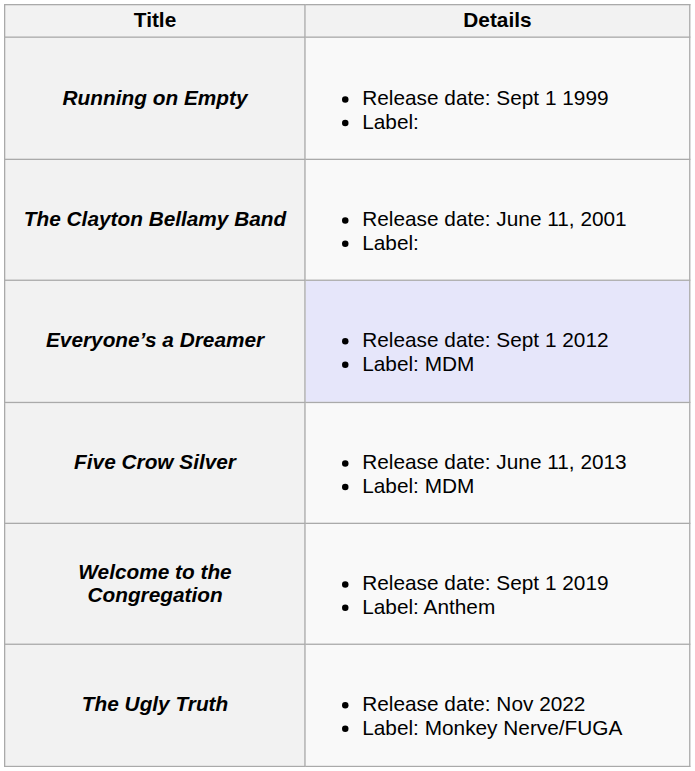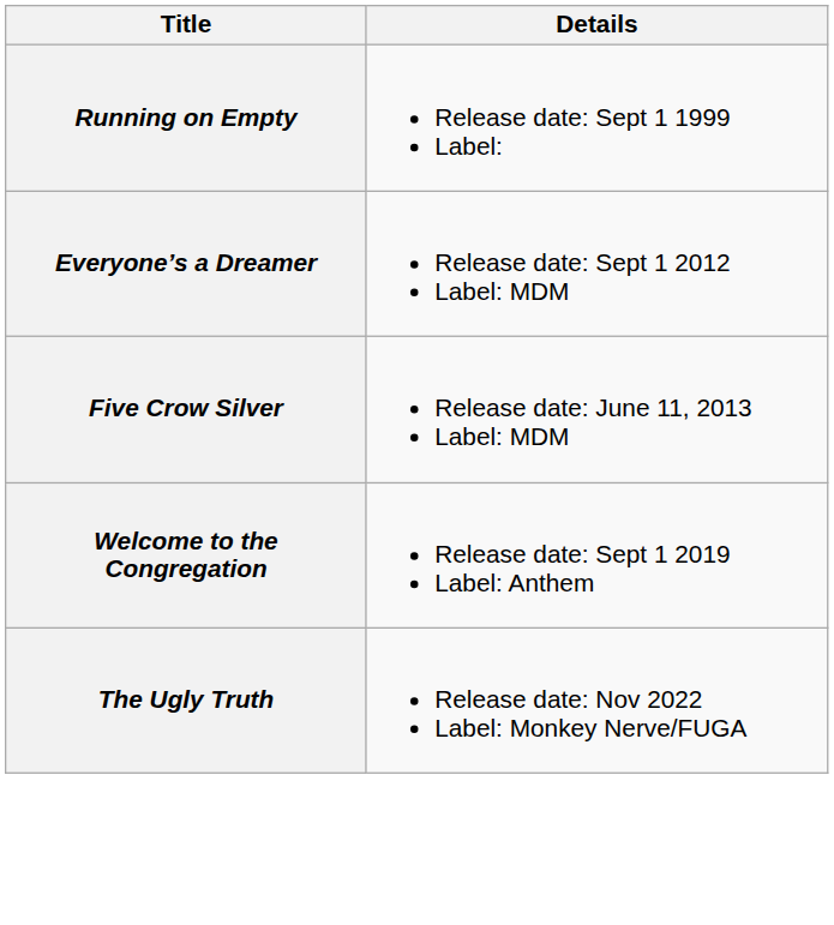 <table class="wikitable plainrowheaders">
 <tr>
 <th style="width:14em;">Title</th>
 <th style="width:18em;">Details</th>
 </tr>
 <tr>
 <th scope="row"><em>Running on Empty</em></th>
 <td><br><ul><li>Release date: Sept 1 1999</li><li>Label:</li></ul></td>
 </tr>
 <tr>
-<th scope="row"><em>The Clayton Bellamy Band</em></th>
-<td><br><ul><li>Release date: June 11, 2001</li><li>Label:</li></ul></td>
-</tr>
-<tr>
 <th scope="row"><em>Everyone’s a Dreamer</em></th>
-<td style="background: lavender;"><br><ul><li>Release date: Sept 1 2012</li><li>Label: MDM</li></ul></td>
+<td><br><ul><li>Release date: Sept 1 2012</li><li>Label: MDM</li></ul></td>
 </tr>
 <tr>
 <th scope="row"><em>Five Crow Silver</em></th>
 <td><br><ul><li>Release date: June 11, 2013</li><li>Label: MDM</li></ul></td>
 </tr>
 <tr>
 <th scope="row"><em>Welcome to the Congregation</em></th>
 <td><br><ul><li>Release date: Sept 1 2019</li><li>Label: Anthem</li></ul></td>
 </tr>
 <tr>
 <th scope="row"><em>The Ugly Truth</em></th>
 <td><br><ul><li>Release date: Nov 2022</li><li>Label: Monkey Nerve/FUGA</li></ul></td>
 </tr>
 </table>
